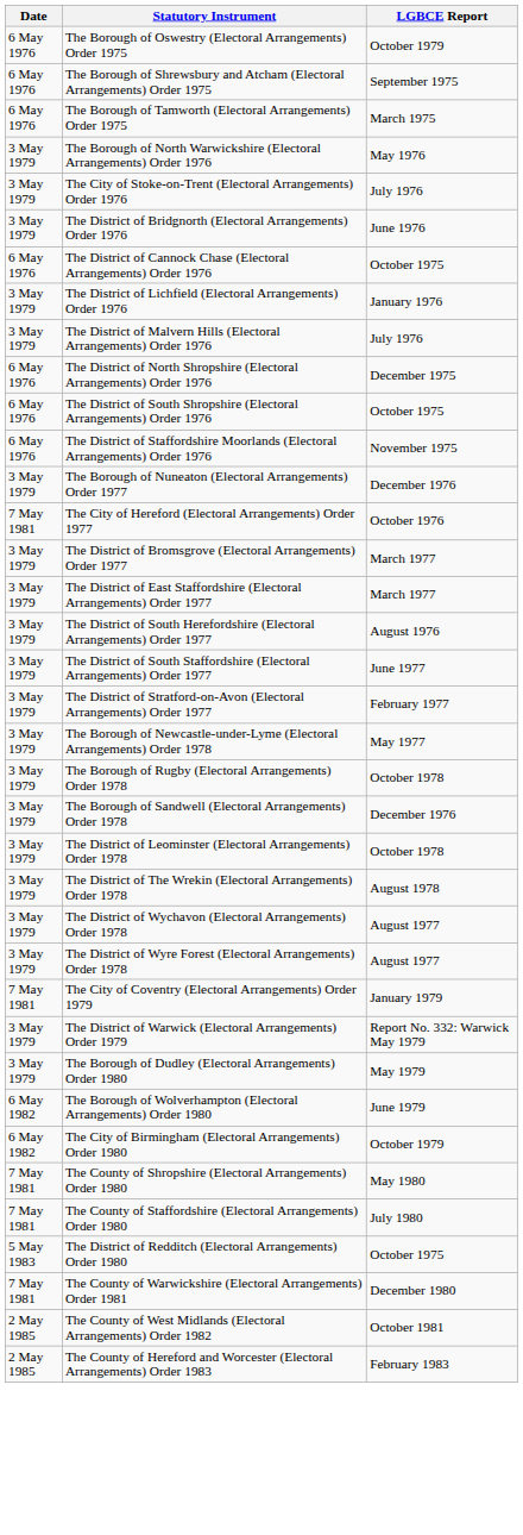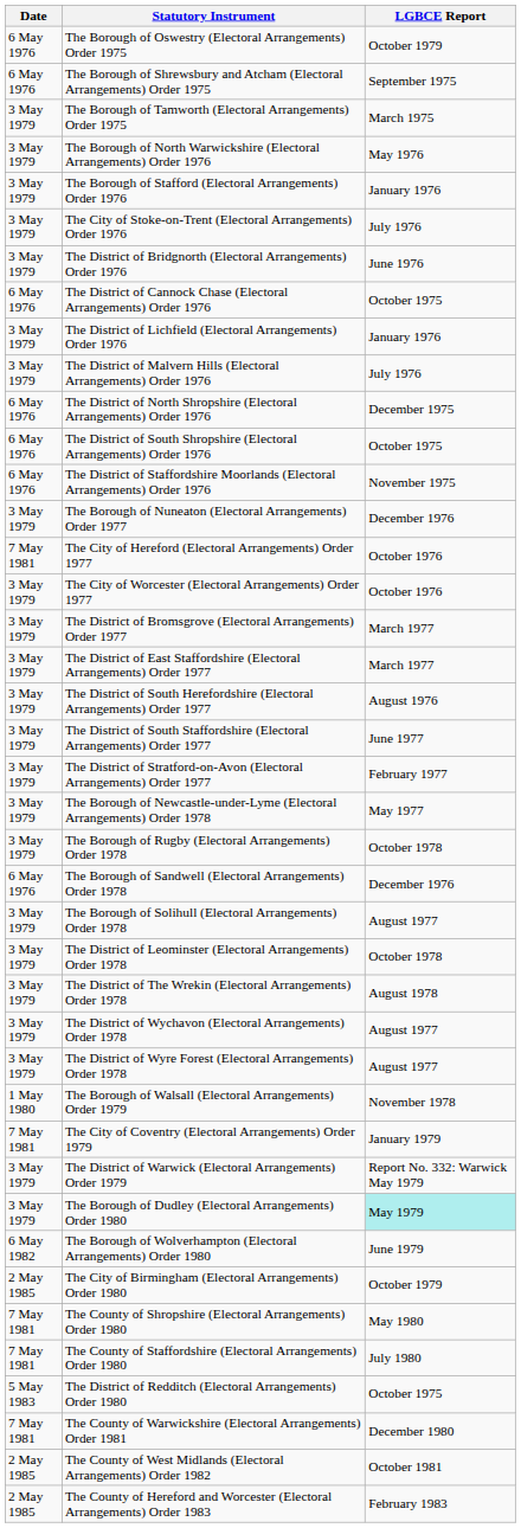 <table class="wikitable sortable">
 <tr>
 <th>Date</th>
 <th><a href='#'>Statutory Instrument</a></th>
 <th><a href='#'>LGBCE</a> Report</th>
 </tr>
 <tr>
 <td>6 May 1976</td>
 <td>The Borough of Oswestry (Electoral Arrangements) Order 1975</td>
 <td> October 1979</td>
 </tr>
 <tr>
 <td>6 May 1976</td>
 <td>The Borough of Shrewsbury and Atcham (Electoral Arrangements) Order 1975</td>
 <td> September 1975</td>
 </tr>
 <tr>
-<td>6 May 1976</td>
+<td>3 May 1979</td>
 <td>The Borough of Tamworth (Electoral Arrangements) Order 1975</td>
 <td> March 1975</td>
 </tr>
 <tr>
 <td>3 May 1979</td>
 <td>The Borough of North Warwickshire (Electoral Arrangements) Order 1976</td>
 <td> May 1976</td>
+</tr>
+<tr>
+<td>3 May 1979</td>
+<td>The Borough of Stafford (Electoral Arrangements) Order 1976</td>
+<td> January 1976</td>
 </tr>
 <tr>
 <td>3 May 1979</td>
 <td>The City of Stoke-on-Trent (Electoral Arrangements) Order 1976</td>
 <td> July 1976</td>
 </tr>
 <tr>
 <td>3 May 1979</td>
 <td>The District of Bridgnorth (Electoral Arrangements) Order 1976</td>
 <td> June 1976</td>
 </tr>
 <tr>
 <td>6 May 1976</td>
 <td>The District of Cannock Chase (Electoral Arrangements) Order 1976</td>
 <td> October 1975</td>
 </tr>
 <tr>
 <td>3 May 1979</td>
 <td>The District of Lichfield (Electoral Arrangements) Order 1976</td>
 <td> January 1976</td>
 </tr>
 <tr>
 <td>3 May 1979</td>
 <td>The District of Malvern Hills (Electoral Arrangements) Order 1976</td>
 <td> July 1976</td>
 </tr>
 <tr>
 <td>6 May 1976</td>
 <td>The District of North Shropshire (Electoral Arrangements) Order 1976</td>
 <td> December 1975</td>
 </tr>
 <tr>
 <td>6 May 1976</td>
 <td>The District of South Shropshire (Electoral Arrangements) Order 1976</td>
 <td> October 1975</td>
 </tr>
 <tr>
 <td>6 May 1976</td>
 <td>The District of Staffordshire Moorlands (Electoral Arrangements) Order 1976</td>
 <td> November 1975</td>
 </tr>
 <tr>
 <td>3 May 1979</td>
 <td>The Borough of Nuneaton (Electoral Arrangements) Order 1977</td>
 <td> December 1976</td>
 </tr>
 <tr>
 <td>7 May 1981</td>
 <td>The City of Hereford (Electoral Arrangements) Order 1977</td>
 <td> October 1976</td>
 </tr>
 <tr>
 <td>3 May 1979</td>
+<td>The City of Worcester (Electoral Arrangements) Order 1977</td>
+<td> October 1976</td>
+</tr>
+<tr>
+<td>3 May 1979</td>
 <td>The District of Bromsgrove (Electoral Arrangements) Order 1977</td>
 <td> March 1977</td>
 </tr>
 <tr>
 <td>3 May 1979</td>
 <td>The District of East Staffordshire (Electoral Arrangements) Order 1977</td>
 <td> March 1977</td>
 </tr>
 <tr>
 <td>3 May 1979</td>
 <td>The District of South Herefordshire (Electoral Arrangements) Order 1977</td>
 <td> August 1976</td>
 </tr>
 <tr>
 <td>3 May 1979</td>
 <td>The District of South Staffordshire (Electoral Arrangements) Order 1977</td>
 <td> June 1977</td>
 </tr>
 <tr>
 <td>3 May 1979</td>
 <td>The District of Stratford-on-Avon (Electoral Arrangements) Order 1977</td>
 <td> February 1977</td>
 </tr>
 <tr>
 <td>3 May 1979</td>
 <td>The Borough of Newcastle-under-Lyme (Electoral Arrangements) Order 1978</td>
 <td> May 1977</td>
 </tr>
 <tr>
 <td>3 May 1979</td>
 <td>The Borough of Rugby (Electoral Arrangements) Order 1978</td>
 <td> October 1978</td>
 </tr>
 <tr>
-<td>3 May 1979</td>
+<td>6 May 1976</td>
 <td>The Borough of Sandwell (Electoral Arrangements) Order 1978</td>
 <td> December 1976</td>
+</tr>
+<tr>
+<td>3 May 1979</td>
+<td>The Borough of Solihull (Electoral Arrangements) Order 1978</td>
+<td> August 1977</td>
 </tr>
 <tr>
 <td>3 May 1979</td>
 <td>The District of Leominster (Electoral Arrangements) Order 1978</td>
 <td> October 1978</td>
 </tr>
 <tr>
 <td>3 May 1979</td>
 <td>The District of The Wrekin (Electoral Arrangements) Order 1978</td>
 <td> August 1978</td>
 </tr>
 <tr>
 <td>3 May 1979</td>
 <td>The District of Wychavon (Electoral Arrangements) Order 1978</td>
 <td> August 1977</td>
 </tr>
 <tr>
 <td>3 May 1979</td>
 <td>The District of Wyre Forest (Electoral Arrangements) Order 1978</td>
 <td> August 1977</td>
 </tr>
 <tr>
+<td>1 May 1980</td>
+<td>The Borough of Walsall (Electoral Arrangements) Order 1979</td>
+<td> November 1978</td>
+</tr>
+<tr>
 <td>7 May 1981</td>
 <td>The City of Coventry (Electoral Arrangements) Order 1979</td>
 <td> January 1979</td>
 </tr>
 <tr>
 <td>3 May 1979</td>
 <td>The District of Warwick (Electoral Arrangements) Order 1979</td>
 <td>Report No. 332: Warwick May 1979</td>
 </tr>
 <tr>
 <td>3 May 1979</td>
 <td>The Borough of Dudley (Electoral Arrangements) Order 1980</td>
-<td> May 1979</td>
+<td style="background: paleturquoise;"> May 1979</td>
 </tr>
 <tr>
 <td>6 May 1982</td>
 <td>The Borough of Wolverhampton (Electoral Arrangements) Order 1980</td>
 <td> June 1979</td>
 </tr>
 <tr>
-<td>6 May 1982</td>
+<td>2 May 1985</td>
 <td>The City of Birmingham (Electoral Arrangements) Order 1980</td>
 <td> October 1979</td>
 </tr>
 <tr>
 <td>7 May 1981</td>
 <td>The County of Shropshire (Electoral Arrangements) Order 1980</td>
 <td> May 1980</td>
 </tr>
 <tr>
 <td>7 May 1981</td>
 <td>The County of Staffordshire (Electoral Arrangements) Order 1980</td>
 <td> July 1980</td>
 </tr>
 <tr>
 <td>5 May 1983</td>
 <td>The District of Redditch (Electoral Arrangements) Order 1980</td>
 <td> October 1975</td>
 </tr>
 <tr>
 <td>7 May 1981</td>
 <td>The County of Warwickshire (Electoral Arrangements) Order 1981</td>
 <td> December 1980</td>
 </tr>
 <tr>
 <td>2 May 1985</td>
 <td>The County of West Midlands (Electoral Arrangements) Order 1982</td>
 <td> October 1981</td>
 </tr>
 <tr>
 <td>2 May 1985</td>
 <td>The County of Hereford and Worcester (Electoral Arrangements) Order 1983</td>
 <td> February 1983</td>
 </tr>
 </table>
